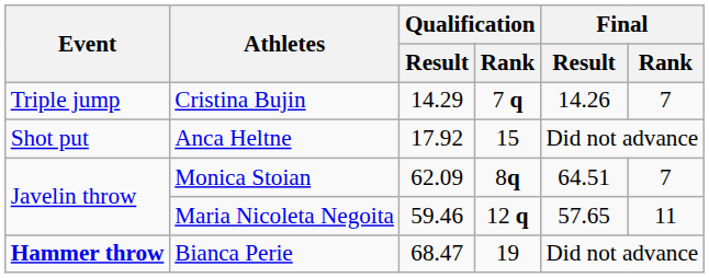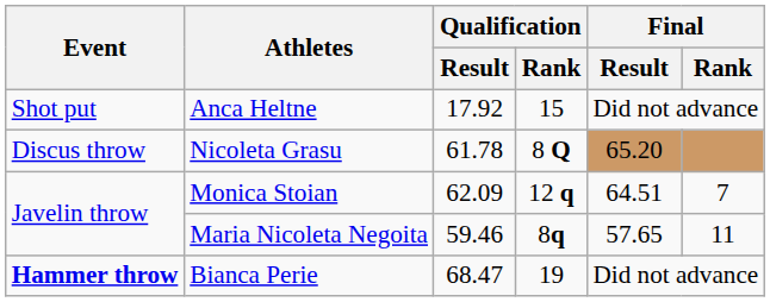 <table class="wikitable" border="1" style="font-size:90%">
 <tr>
 <th rowspan="2">Event</th>
 <th rowspan="2">Athletes</th>
 <th colspan="2">Qualification</th>
 <th colspan="2">Final</th>
 </tr>
 <tr>
 <th>Result</th>
 <th>Rank</th>
 <th>Result</th>
 <th>Rank</th>
 </tr>
 <tr>
-<td><a href='#'>Triple jump</a></td>
-<td><a href='#'>Cristina Bujin</a></td>
-<td align=center>14.29</td>
-<td align=center>7 <strong>q</strong></td>
-<td align=center>14.26</td>
-<td align=center>7</td>
-</tr>
-<tr>
 <td><a href='#'>Shot put</a></td>
 <td><a href='#'>Anca Heltne</a></td>
 <td align=center>17.92</td>
 <td align=center>15</td>
 <td align=center colspan="2">Did not advance</td>
 </tr>
 <tr>
+<td><a href='#'>Discus throw</a></td>
+<td><a href='#'>Nicoleta Grasu</a></td>
+<td align=center>61.78</td>
+<td align=center>8 <strong>Q</strong></td>
+<td align=center bgcolor=cc9966>65.20</td>
+<td align="center" bgcolor=cc9966></td>
+</tr>
+<tr>
 <td rowspan=2><a href='#'>Javelin throw</a></td>
 <td><a href='#'>Monica Stoian</a></td>
 <td align=center>62.09</td>
-<td align=center>8<strong>q</strong></td>
+<td align=center>12 <strong>q</strong></td>
 <td align=center>64.51</td>
 <td align=center>7</td>
 </tr>
 <tr>
 <td><a href='#'>Maria Nicoleta Negoita</a></td>
 <td align=center>59.46</td>
-<td align=center>12 <strong>q</strong></td>
+<td align=center>8<strong>q</strong></td>
 <td align=center>57.65</td>
 <td align=center>11</td>
 </tr>
 <tr>
 <td><strong><a href='#'>Hammer throw</a></strong></td>
 <td><a href='#'>Bianca Perie</a></td>
 <td align=center>68.47</td>
 <td align=center>19</td>
 <td align=center colspan="2">Did not advance</td>
 </tr>
 </table>
